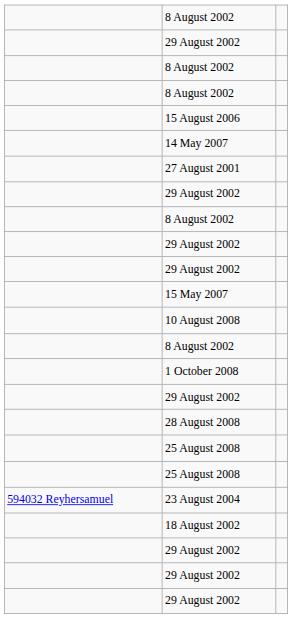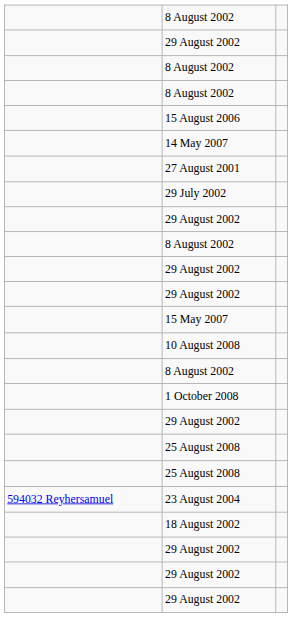 <table class="wikitable" style="font-size: 89%; float: left; width: 24em; margin-right: 1em; line-height: 1.65em">
 <tr>
 <td></td>
 <td>8 August 2002</td>
 <td><small></small></td>
 </tr>
 <tr>
 <td></td>
 <td>29 August 2002</td>
 <td><small></small></td>
 </tr>
 <tr>
 <td></td>
 <td>8 August 2002</td>
 <td><small></small></td>
 </tr>
 <tr>
 <td></td>
 <td>8 August 2002</td>
 <td><small></small></td>
 </tr>
 <tr>
 <td></td>
 <td>15 August 2006</td>
 <td><small></small></td>
 </tr>
 <tr>
 <td></td>
 <td>14 May 2007</td>
 <td><small></small> </td>
 </tr>
 <tr>
 <td></td>
 <td>27 August 2001</td>
+<td><small></small></td>
+</tr>
+<tr>
+<td></td>
+<td>29 July 2002</td>
 <td><small></small></td>
 </tr>
 <tr>
 <td></td>
 <td>29 August 2002</td>
 <td><small></small></td>
 </tr>
 <tr>
 <td></td>
 <td>8 August 2002</td>
 <td><small></small></td>
 </tr>
 <tr>
 <td></td>
 <td>29 August 2002</td>
 <td><small></small></td>
 </tr>
 <tr>
 <td></td>
 <td>29 August 2002</td>
 <td><small></small></td>
 </tr>
 <tr>
 <td></td>
 <td>15 May 2007</td>
 <td><small></small> </td>
 </tr>
 <tr>
 <td></td>
 <td>10 August 2008</td>
 <td><small></small> </td>
 </tr>
 <tr>
 <td></td>
 <td>8 August 2002</td>
 <td><small></small></td>
 </tr>
 <tr>
 <td></td>
 <td>1 October 2008</td>
 <td><small></small> </td>
 </tr>
 <tr>
 <td></td>
 <td>29 August 2002</td>
 <td><small></small></td>
 </tr>
 <tr>
 <td></td>
-<td>28 August 2008</td>
-<td><small></small> </td>
-</tr>
-<tr>
-<td></td>
 <td>25 August 2008</td>
 <td><small></small> </td>
 </tr>
 <tr>
 <td></td>
 <td>25 August 2008</td>
 <td><small></small> </td>
 </tr>
 <tr>
 <td><a href='#'>594032 Reyhersamuel</a></td>
 <td>23 August 2004</td>
 <td><small></small> </td>
 </tr>
 <tr>
 <td></td>
 <td>18 August 2002</td>
 <td></td>
 </tr>
 <tr>
 <td></td>
 <td>29 August 2002</td>
 <td></td>
 </tr>
 <tr>
 <td></td>
 <td>29 August 2002</td>
 <td></td>
 </tr>
 <tr>
 <td></td>
 <td>29 August 2002</td>
 <td></td>
 </tr>
 </table>
